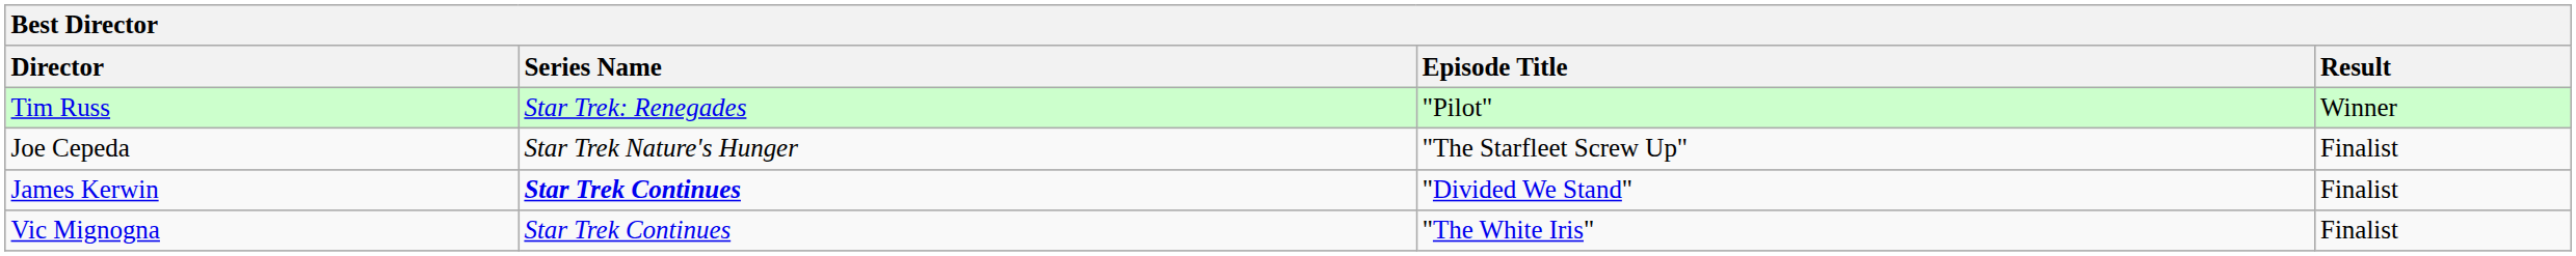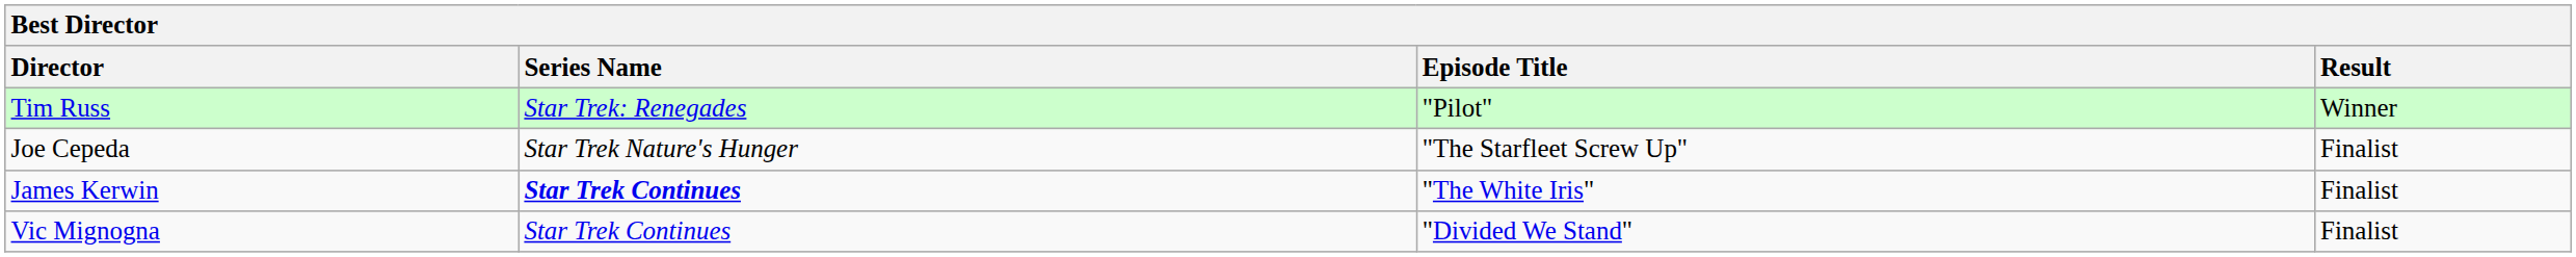 <table class="wikitable" width=100%>
 <tr>
 <th colspan="5" ! style="text-align:left;">Best Director</th>
 </tr>
 <tr>
 <th style="text-align:left; width: 20%;"><strong>Director</strong></th>
 <th style="text-align:left; width: 35%;"><strong>Series Name</strong></th>
 <th style="text-align:left; width: 35%;"><strong>Episode Title</strong></th>
 <th style="text-align:left; width: 10%;"><strong>Result</strong></th>
 </tr>
 <tr style="background-color:#ccffcc;">
 <td><a href='#'>Tim Russ</a></td>
 <td><em><a href='#'>Star Trek: Renegades</a></em></td>
 <td>"Pilot"</td>
 <td>Winner</td>
 </tr>
 <tr>
 <td>Joe Cepeda</td>
 <td><em>Star Trek Nature's Hunger</em></td>
 <td>"The Starfleet Screw Up"</td>
 <td>Finalist</td>
 </tr>
 <tr>
 <td><a href='#'>James Kerwin</a></td>
 <td><strong><em><a href='#'>Star Trek Continues</a></em></strong></td>
-<td>"<a href='#'>Divided We Stand</a>"</td>
+<td>"<a href='#'>The White Iris</a>"</td>
 <td>Finalist</td>
 </tr>
 <tr>
 <td><a href='#'>Vic Mignogna</a></td>
 <td><em><a href='#'>Star Trek Continues</a></em></td>
-<td>"<a href='#'>The White Iris</a>"</td>
+<td>"<a href='#'>Divided We Stand</a>"</td>
 <td>Finalist</td>
 </tr>
 </table>
